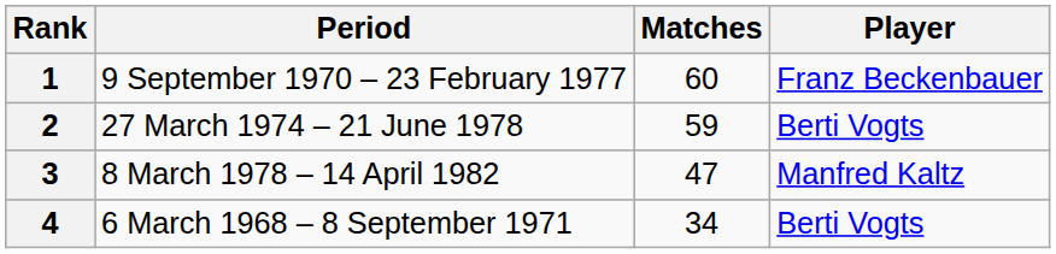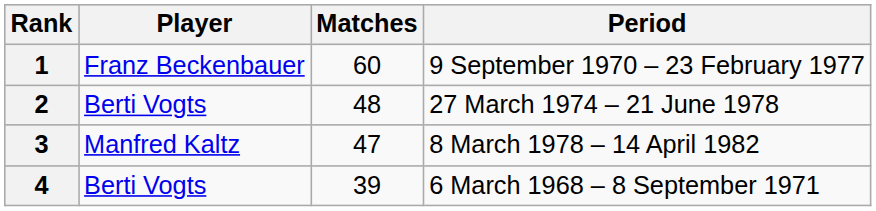 <table class="wikitable sortable nowrap" style="text-align:center;">
 <tr>
 <th>Rank</th>
+<th>Player</th>
+<th>Matches</th>
 <th class="unsortable">Period</th>
-<th>Matches</th>
-<th>Player</th>
 </tr>
 <tr>
 <th>1</th>
+<td style="text-align:left"><a href='#'>Franz Beckenbauer</a></td>
+<td>60</td>
 <td style="text-align:left">9 September 1970 – 23 February 1977</td>
-<td>60</td>
-<td style="text-align:left"><a href='#'>Franz Beckenbauer</a></td>
 </tr>
 <tr>
 <th>2</th>
+<td style="text-align:left"><a href='#'>Berti Vogts</a></td>
+<td>48</td>
 <td style="text-align:left">27 March 1974 – 21 June 1978</td>
-<td>59</td>
-<td style="text-align:left"><a href='#'>Berti Vogts</a></td>
 </tr>
 <tr>
 <th>3</th>
+<td style="text-align:left"><a href='#'>Manfred Kaltz</a></td>
+<td>47</td>
 <td style="text-align:left">8 March 1978 – 14 April 1982</td>
-<td>47</td>
-<td style="text-align:left"><a href='#'>Manfred Kaltz</a></td>
 </tr>
 <tr>
 <th>4</th>
+<td style="text-align:left"><a href='#'>Berti Vogts</a></td>
+<td>39</td>
 <td style="text-align:left">6 March 1968 – 8 September 1971</td>
-<td>34</td>
-<td style="text-align:left"><a href='#'>Berti Vogts</a></td>
 </tr>
 </table>
